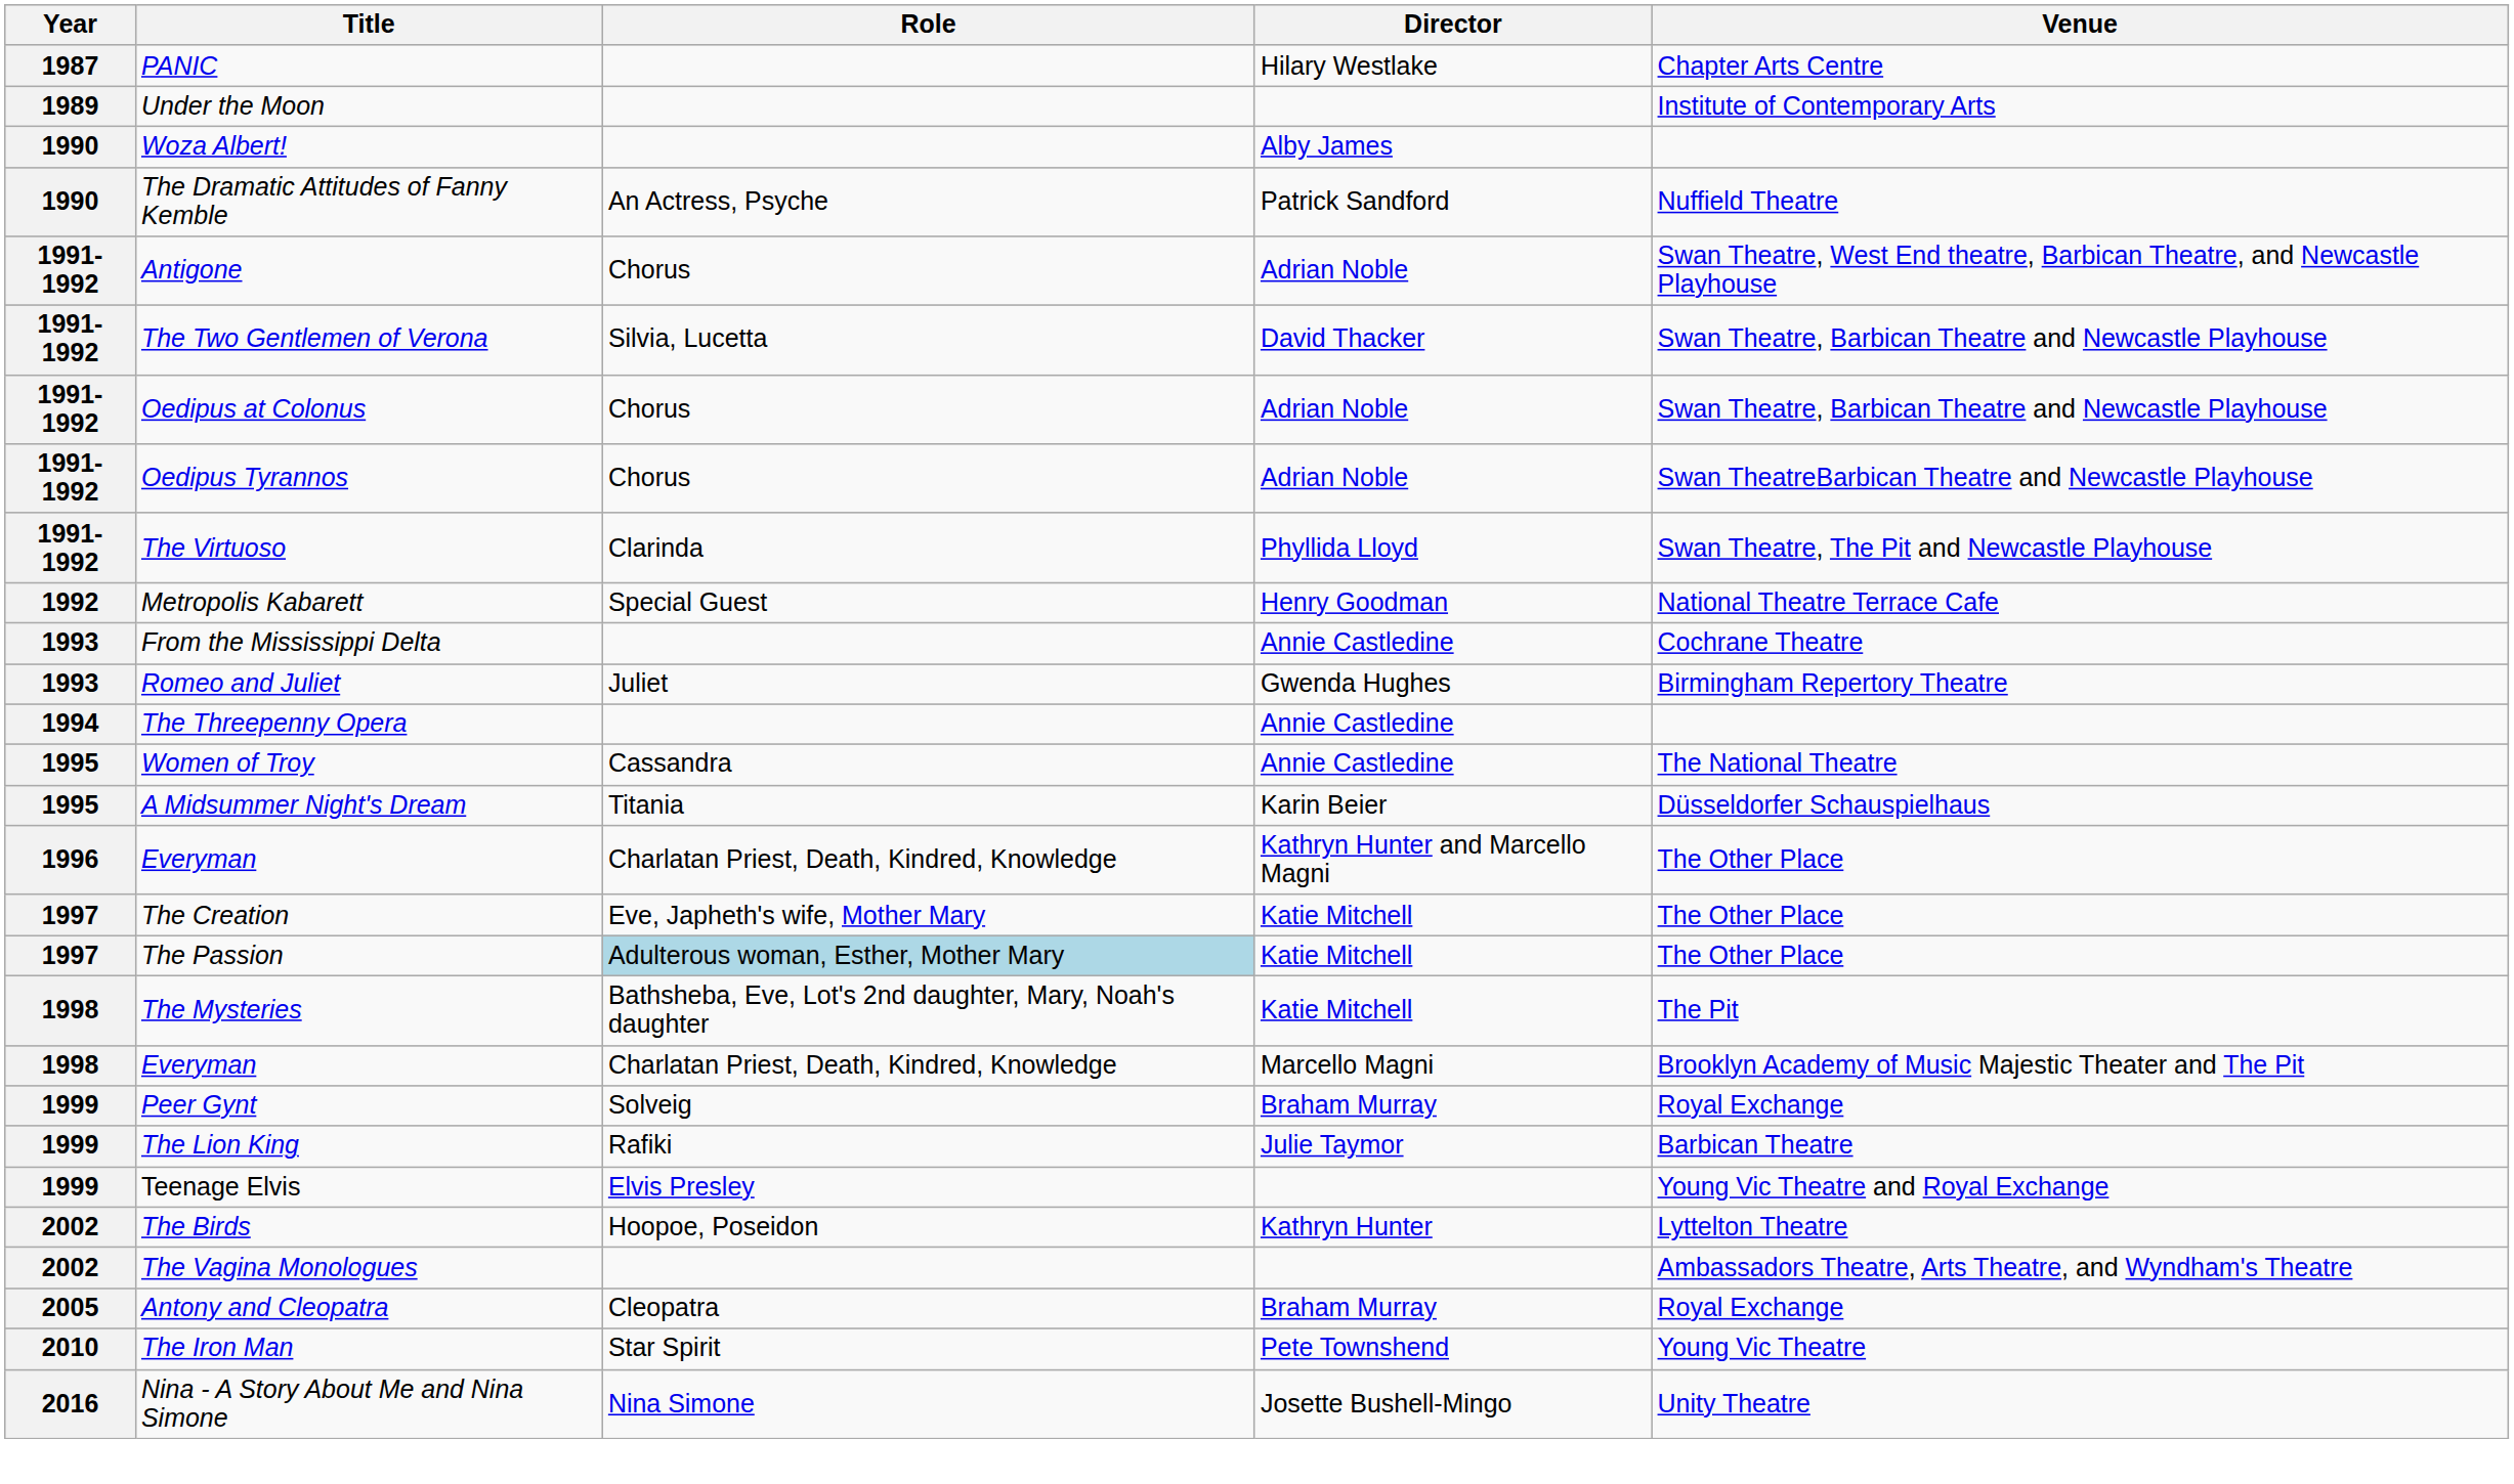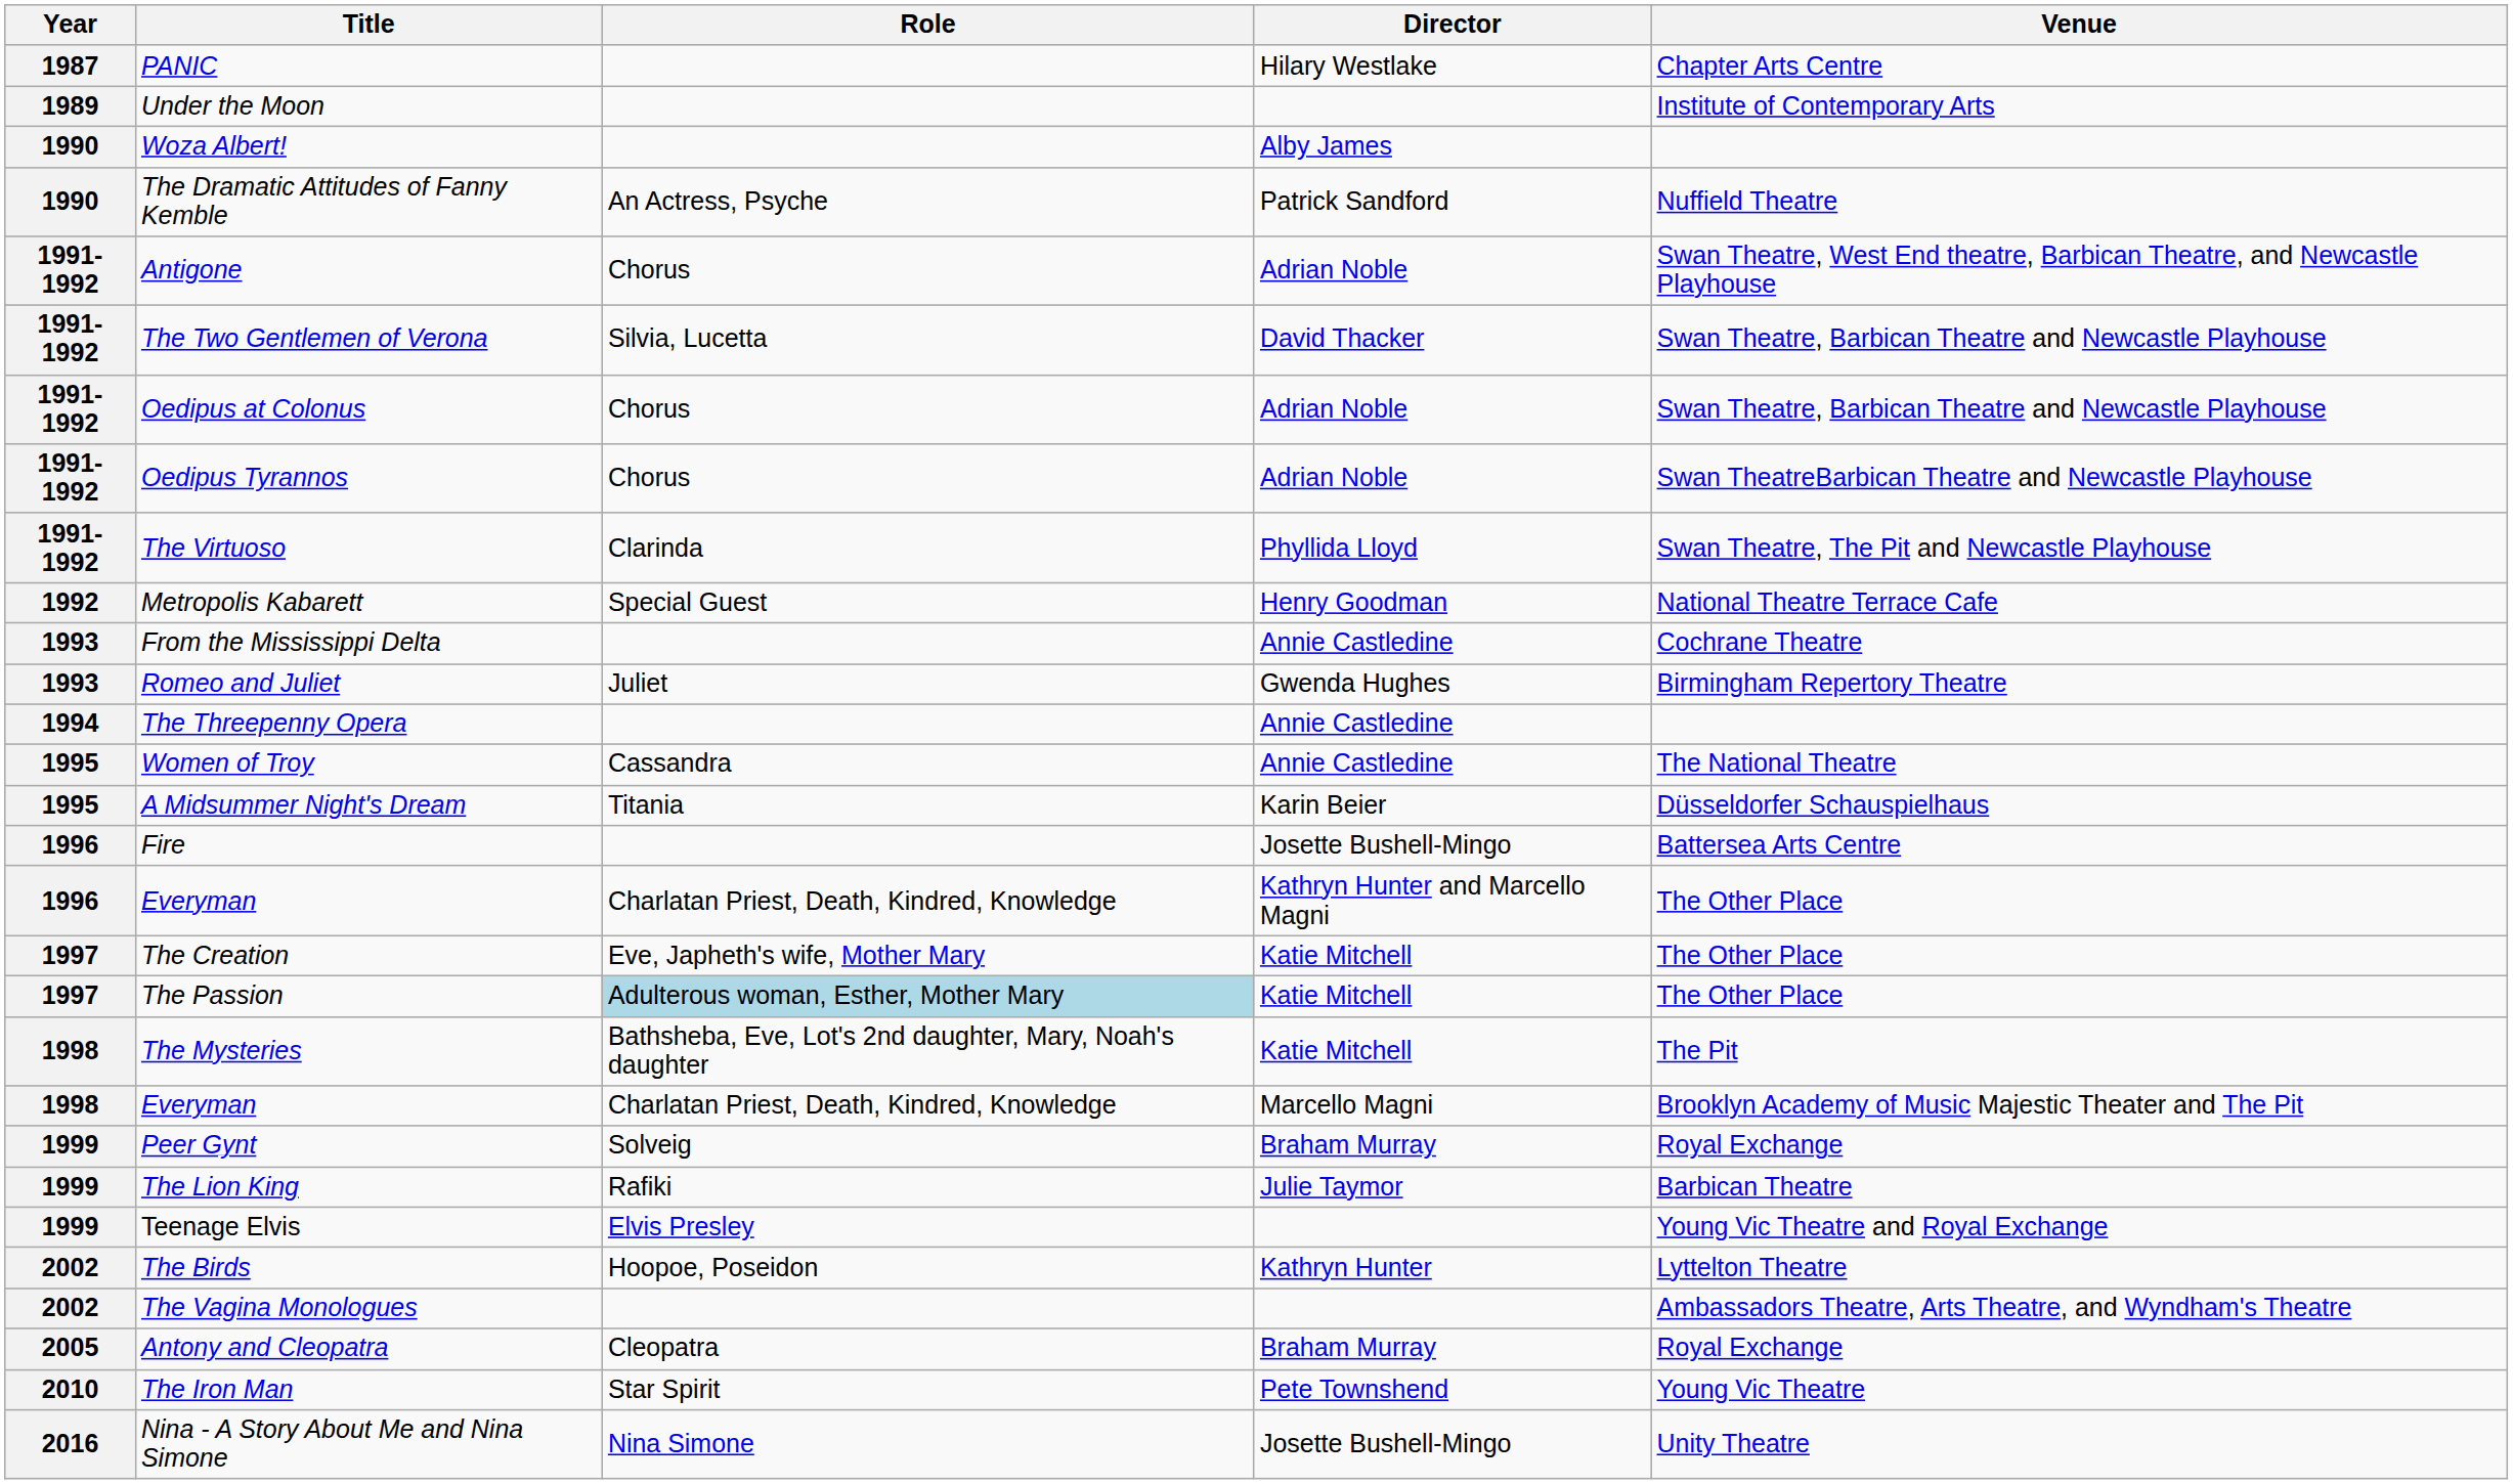 <table class="wikitable plainrowheaders sortable">
 <tr>
 <th scope="col">Year</th>
 <th scope="col">Title</th>
 <th scope="col">Role</th>
 <th scope="col">Director</th>
 <th scope="col">Venue</th>
 </tr>
 <tr>
 <th scope="row">1987</th>
 <td><em><a href='#'>PANIC</a></em></td>
 <td></td>
 <td>Hilary Westlake</td>
 <td><a href='#'>Chapter Arts Centre</a></td>
 </tr>
 <tr>
 <th scope="row">1989</th>
 <td><em>Under the Moon</em></td>
 <td></td>
 <td></td>
 <td><a href='#'>Institute of Contemporary Arts</a></td>
 </tr>
 <tr>
 <th scope="row">1990</th>
 <td><em><a href='#'>Woza Albert!</a></em></td>
 <td></td>
 <td><a href='#'>Alby James</a></td>
 <td></td>
 </tr>
 <tr>
 <th scope="row">1990</th>
 <td><em>The Dramatic Attitudes of Fanny Kemble</em></td>
 <td>An Actress, Psyche</td>
 <td>Patrick Sandford</td>
 <td><a href='#'>Nuffield Theatre</a></td>
 </tr>
 <tr>
 <th scope="row">1991-1992</th>
 <td><em><a href='#'>Antigone</a></em></td>
 <td>Chorus</td>
 <td><a href='#'>Adrian Noble</a></td>
 <td><a href='#'>Swan Theatre</a>, <a href='#'>West End theatre</a>, <a href='#'>Barbican Theatre</a>, and <a href='#'>Newcastle Playhouse</a></td>
 </tr>
 <tr>
 <th scope="row">1991-1992</th>
 <td><em><a href='#'>The Two Gentlemen of Verona</a></em></td>
 <td>Silvia, Lucetta</td>
 <td><a href='#'>David Thacker</a></td>
 <td><a href='#'>Swan Theatre</a>, <a href='#'>Barbican Theatre</a> and <a href='#'>Newcastle Playhouse</a></td>
 </tr>
 <tr>
 <th scope="row">1991-1992</th>
 <td><em><a href='#'>Oedipus at Colonus</a></em></td>
 <td>Chorus</td>
 <td><a href='#'>Adrian Noble</a></td>
 <td><a href='#'>Swan Theatre</a>, <a href='#'>Barbican Theatre</a> and <a href='#'>Newcastle Playhouse</a></td>
 </tr>
 <tr>
 <th scope="row">1991-1992</th>
 <td><em><a href='#'>Oedipus Tyrannos</a></em></td>
 <td>Chorus</td>
 <td><a href='#'>Adrian Noble</a></td>
 <td><a href='#'>Swan Theatre</a><a href='#'>Barbican Theatre</a> and <a href='#'>Newcastle Playhouse</a></td>
 </tr>
 <tr>
 <th scope="row">1991-1992</th>
 <td><em><a href='#'>The Virtuoso</a></em></td>
 <td>Clarinda</td>
 <td><a href='#'>Phyllida Lloyd</a></td>
 <td><a href='#'>Swan Theatre</a>, <a href='#'>The Pit</a> and <a href='#'>Newcastle Playhouse</a></td>
 </tr>
 <tr>
 <th scope="row">1992</th>
 <td><em>Metropolis Kabarett</em></td>
 <td>Special Guest</td>
 <td><a href='#'>Henry Goodman</a></td>
 <td><a href='#'>National Theatre Terrace Cafe</a></td>
 </tr>
 <tr>
 <th scope="row">1993</th>
 <td><em>From the Mississippi Delta</em></td>
 <td></td>
 <td><a href='#'>Annie Castledine</a></td>
 <td><a href='#'>Cochrane Theatre</a></td>
 </tr>
 <tr>
 <th scope="row">1993</th>
 <td><em><a href='#'>Romeo and Juliet</a></em></td>
 <td>Juliet</td>
 <td>Gwenda Hughes</td>
 <td><a href='#'>Birmingham Repertory Theatre</a></td>
 </tr>
 <tr>
 <th scope="row">1994</th>
 <td><em><a href='#'>The Threepenny Opera</a></em></td>
 <td></td>
 <td><a href='#'>Annie Castledine</a></td>
 <td></td>
 </tr>
 <tr>
 <th scope="row">1995</th>
 <td><em><a href='#'>Women of Troy</a></em></td>
 <td>Cassandra</td>
 <td><a href='#'>Annie Castledine</a></td>
 <td><a href='#'>The National Theatre</a></td>
 </tr>
 <tr>
 <th scope="row">1995</th>
 <td><em><a href='#'>A Midsummer Night's Dream</a></em></td>
 <td>Titania</td>
 <td>Karin Beier</td>
 <td><a href='#'>Düsseldorfer Schauspielhaus</a></td>
 </tr>
 <tr>
 <th scope="row">1996</th>
+<td><em>Fire</em></td>
+<td></td>
+<td>Josette Bushell-Mingo</td>
+<td><a href='#'>Battersea Arts Centre</a></td>
+</tr>
+<tr>
+<th scope="row">1996</th>
 <td><em><a href='#'>Everyman</a></em></td>
 <td>Charlatan Priest, Death, Kindred, Knowledge</td>
 <td><a href='#'>Kathryn Hunter</a> and Marcello Magni</td>
 <td><a href='#'>The Other Place</a></td>
 </tr>
 <tr>
 <th scope="row">1997</th>
 <td><em>The Creation</em></td>
 <td>Eve, Japheth's wife, <a href='#'>Mother Mary</a></td>
 <td><a href='#'>Katie Mitchell</a></td>
 <td><a href='#'>The Other Place</a></td>
 </tr>
 <tr>
 <th scope="row">1997</th>
 <td><em>The Passion</em></td>
 <td style="background: lightblue;">Adulterous woman, Esther, Mother Mary</td>
 <td><a href='#'>Katie Mitchell</a></td>
 <td><a href='#'>The Other Place</a></td>
 </tr>
 <tr>
 <th scope="row">1998</th>
 <td><em><a href='#'>The Mysteries</a></em></td>
 <td>Bathsheba, Eve, Lot's 2nd daughter, Mary, Noah's daughter</td>
 <td><a href='#'>Katie Mitchell</a></td>
 <td><a href='#'>The Pit</a></td>
 </tr>
 <tr>
 <th scope="row">1998</th>
 <td><em><a href='#'>Everyman</a></em></td>
 <td>Charlatan Priest, Death, Kindred, Knowledge</td>
 <td>Marcello Magni</td>
 <td><a href='#'>Brooklyn Academy of Music</a> Majestic Theater and <a href='#'>The Pit</a></td>
 </tr>
 <tr>
 <th scope="row">1999</th>
 <td><em><a href='#'>Peer Gynt</a></em></td>
 <td>Solveig</td>
 <td><a href='#'>Braham Murray</a></td>
 <td><a href='#'>Royal Exchange</a></td>
 </tr>
 <tr>
 <th scope="row">1999</th>
 <td><em><a href='#'>The Lion King</a></em></td>
 <td>Rafiki</td>
 <td><a href='#'>Julie Taymor</a></td>
 <td><a href='#'>Barbican Theatre</a></td>
 </tr>
 <tr>
 <th scope="row">1999</th>
 <td>Teenage Elvis</td>
 <td><a href='#'>Elvis Presley</a></td>
 <td></td>
 <td><a href='#'>Young Vic Theatre</a> and <a href='#'>Royal Exchange</a></td>
 </tr>
 <tr>
 <th scope="row">2002</th>
 <td><em><a href='#'>The Birds</a></em></td>
 <td>Hoopoe, Poseidon</td>
 <td><a href='#'>Kathryn Hunter</a></td>
 <td><a href='#'>Lyttelton Theatre</a></td>
 </tr>
 <tr>
 <th scope="row">2002</th>
 <td><em><a href='#'>The Vagina Monologues</a></em></td>
 <td></td>
 <td></td>
 <td><a href='#'>Ambassadors Theatre</a>, <a href='#'>Arts Theatre</a>, and <a href='#'>Wyndham's Theatre</a></td>
 </tr>
 <tr>
 <th scope="row">2005</th>
 <td><em><a href='#'>Antony and Cleopatra</a></em></td>
 <td>Cleopatra</td>
 <td><a href='#'>Braham Murray</a></td>
 <td><a href='#'>Royal Exchange</a></td>
 </tr>
 <tr>
 <th scope="row">2010</th>
 <td><em><a href='#'>The Iron Man</a></em></td>
 <td>Star Spirit</td>
 <td><a href='#'>Pete Townshend</a></td>
 <td><a href='#'>Young Vic Theatre</a></td>
 </tr>
 <tr>
 <th scope="row">2016</th>
 <td><em>Nina - A Story About Me and Nina Simone</em></td>
 <td><a href='#'>Nina Simone</a></td>
 <td>Josette Bushell-Mingo</td>
 <td><a href='#'>Unity Theatre</a></td>
 </tr>
 </table>
